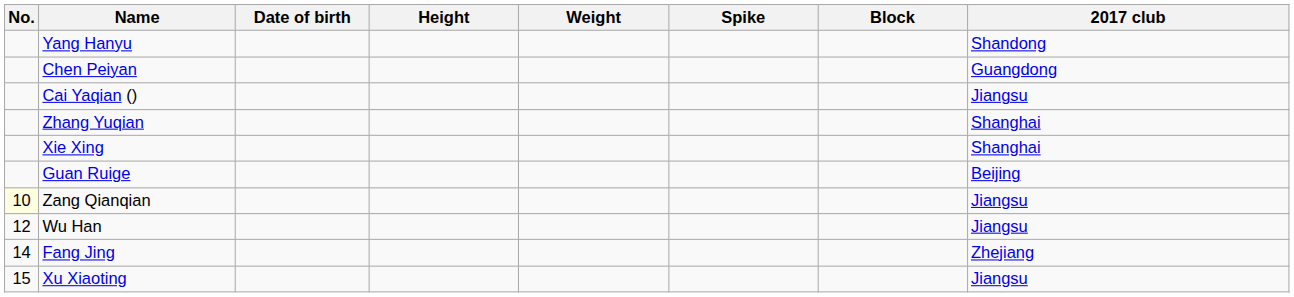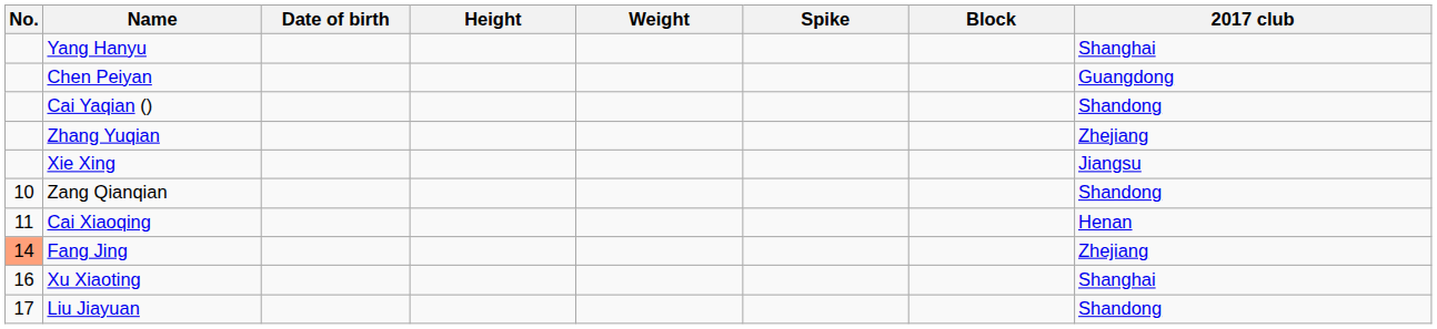 <table class="wikitable sortable" style="text-align:center;">
 <tr>
 <th>No.</th>
 <th style="width:12em">Name</th>
 <th style="width:8em">Date of birth</th>
 <th style="width:9em">Height</th>
 <th style="width:9em">Weight</th>
 <th style="width:9em">Spike</th>
 <th style="width:9em">Block</th>
 <th style="width:20em">2017 club</th>
 </tr>
 <tr>
 <td></td>
 <td align=left><a href='#'>Yang Hanyu</a></td>
 <td align=right></td>
 <td></td>
 <td></td>
 <td></td>
 <td></td>
-<td align=left> <a href='#'>Shandong</a></td>
+<td align=left> <a href='#'>Shanghai</a></td>
 </tr>
 <tr>
 <td></td>
 <td align=left><a href='#'>Chen Peiyan</a></td>
 <td align=right></td>
 <td></td>
 <td></td>
 <td></td>
 <td></td>
 <td align=left> <a href='#'>Guangdong</a></td>
 </tr>
 <tr>
 <td></td>
 <td align=left><a href='#'>Cai Yaqian</a> ()</td>
 <td align=right></td>
 <td></td>
 <td></td>
 <td></td>
 <td></td>
-<td align=left> <a href='#'>Jiangsu</a></td>
+<td align=left> <a href='#'>Shandong</a></td>
 </tr>
 <tr>
 <td></td>
 <td align=left><a href='#'>Zhang Yuqian</a></td>
 <td align=right></td>
 <td></td>
 <td></td>
 <td></td>
 <td></td>
-<td align=left> <a href='#'>Shanghai</a></td>
+<td align=left> <a href='#'>Zhejiang</a></td>
 </tr>
 <tr>
 <td></td>
 <td align=left><a href='#'>Xie Xing</a></td>
 <td align=right></td>
 <td></td>
 <td></td>
 <td></td>
 <td></td>
-<td align=left> <a href='#'>Shanghai</a></td>
+<td align=left> <a href='#'>Jiangsu</a></td>
 </tr>
 <tr>
-<td></td>
-<td align=left><a href='#'>Guan Ruige</a></td>
-<td align=right></td>
-<td></td>
-<td></td>
-<td></td>
-<td></td>
-<td align=left> <a href='#'>Beijing</a></td>
-</tr>
-<tr>
-<td style="background: lightyellow;">10</td>
+<td>10</td>
 <td align=left>Zang Qianqian</td>
 <td align=right></td>
 <td></td>
 <td></td>
 <td></td>
 <td></td>
-<td align=left> <a href='#'>Jiangsu</a></td>
+<td align=left> <a href='#'>Shandong</a></td>
 </tr>
 <tr>
-<td>12</td>
-<td align=left>Wu Han</td>
+<td>11</td>
+<td align=left><a href='#'>Cai Xiaoqing</a></td>
 <td align=right></td>
 <td></td>
 <td></td>
 <td></td>
 <td></td>
-<td align=left> <a href='#'>Jiangsu</a></td>
+<td align=left> <a href='#'>Henan</a></td>
 </tr>
 <tr>
-<td>14</td>
+<td style="background: lightsalmon;">14</td>
 <td align=left><a href='#'>Fang Jing</a></td>
 <td align=right></td>
 <td></td>
 <td></td>
 <td></td>
 <td></td>
 <td align=left> <a href='#'>Zhejiang</a></td>
 </tr>
 <tr>
-<td>15</td>
+<td>16</td>
 <td align=left><a href='#'>Xu Xiaoting</a></td>
 <td align=right></td>
 <td></td>
 <td></td>
 <td></td>
 <td></td>
-<td align=left> <a href='#'>Jiangsu</a></td>
+<td align=left> <a href='#'>Shanghai</a></td>
+</tr>
+<tr>
+<td>17</td>
+<td align=left><a href='#'>Liu Jiayuan</a></td>
+<td align=right></td>
+<td></td>
+<td></td>
+<td></td>
+<td></td>
+<td align=left> <a href='#'>Shandong</a></td>
 </tr>
 </table>
